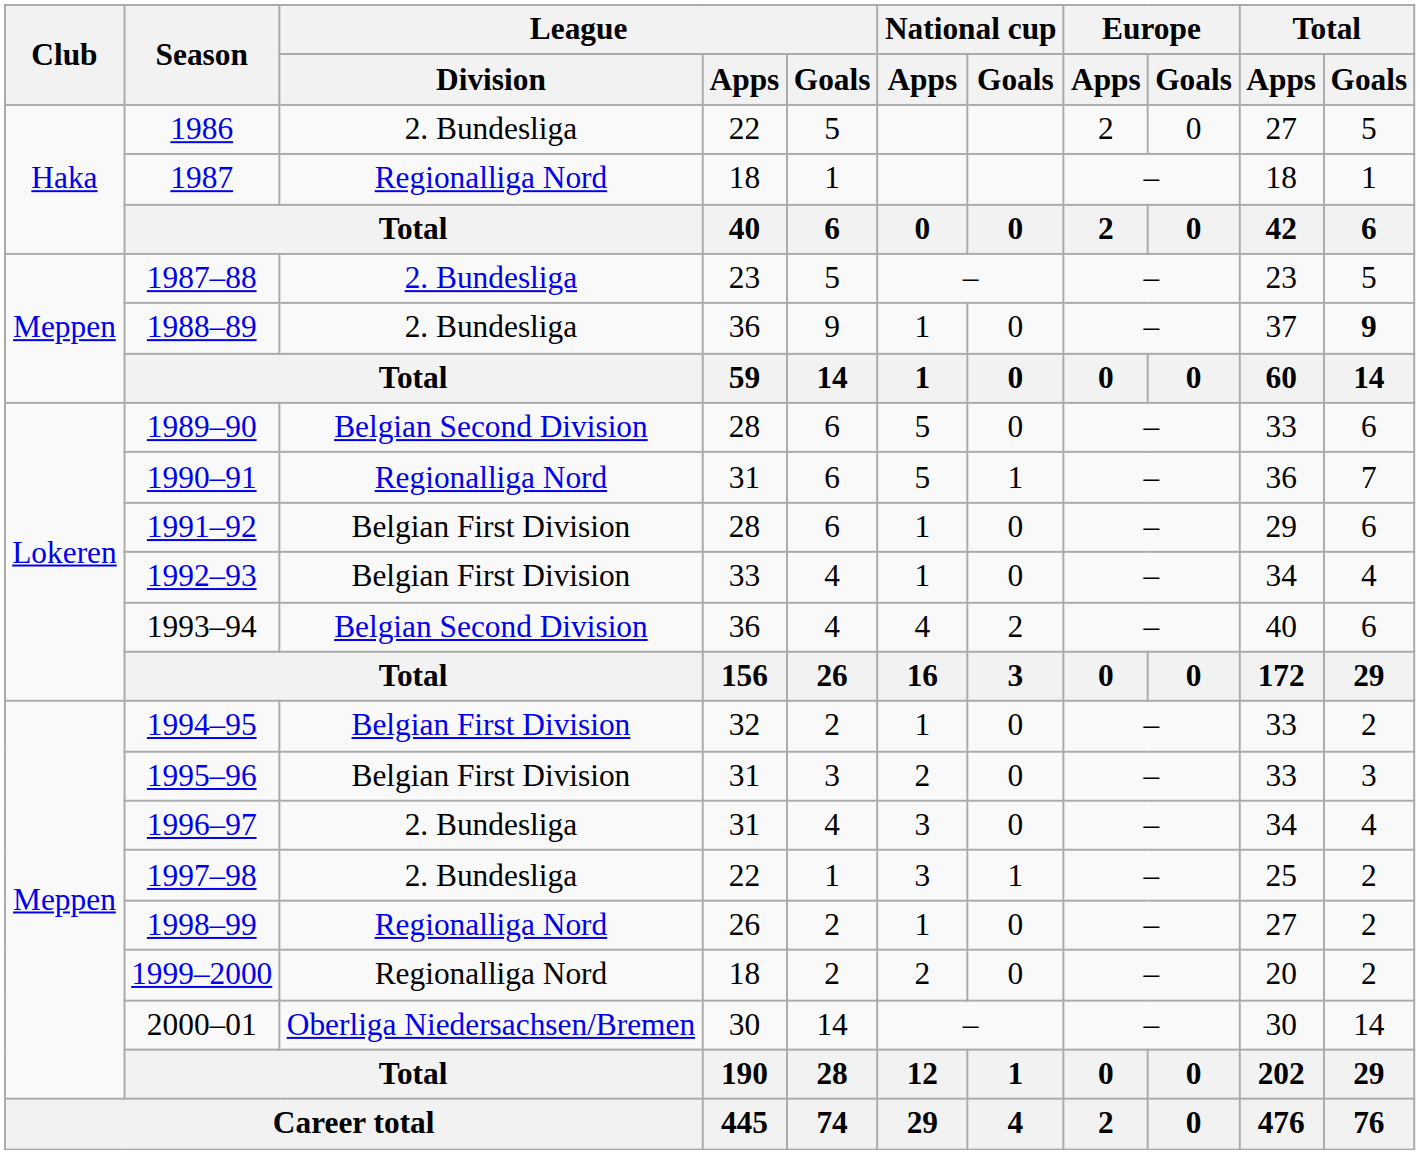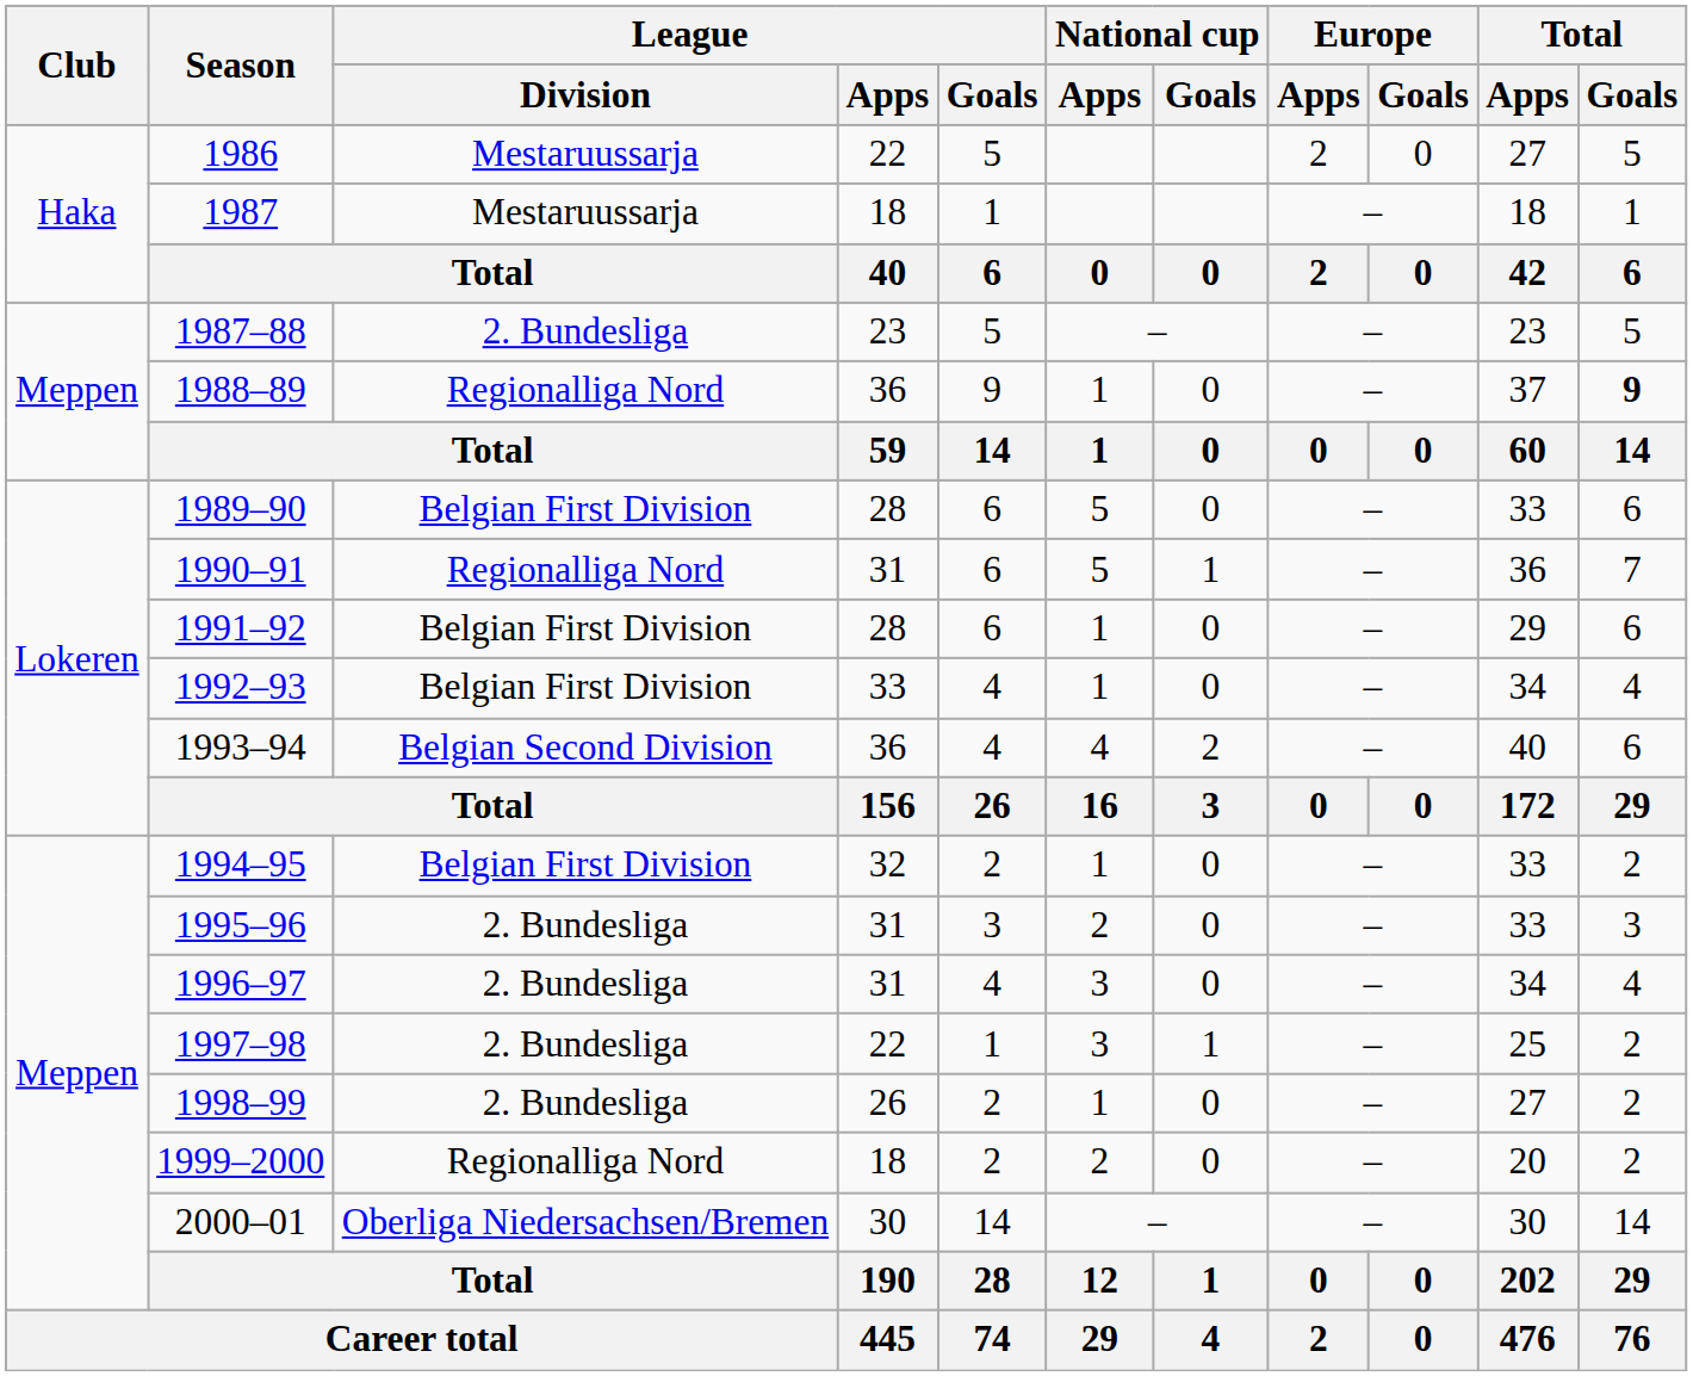 <table class="wikitable" style="text-align:center">
 <tr>
 <th rowspan="2">Club</th>
 <th rowspan="2">Season</th>
 <th colspan="3">League</th>
 <th colspan="2">National cup</th>
 <th colspan="2">Europe</th>
 <th colspan="2">Total</th>
 </tr>
 <tr>
 <th>Division</th>
 <th>Apps</th>
 <th>Goals</th>
 <th>Apps</th>
 <th>Goals</th>
 <th>Apps</th>
 <th>Goals</th>
 <th>Apps</th>
 <th>Goals</th>
 </tr>
 <tr>
 <td rowspan=3><a href='#'>Haka</a></td>
 <td><a href='#'>1986</a></td>
-<td>2. Bundesliga</td>
+<td><a href='#'>Mestaruussarja</a></td>
 <td>22</td>
 <td>5</td>
 <td></td>
 <td></td>
 <td>2</td>
 <td>0</td>
 <td>27</td>
 <td>5</td>
 </tr>
 <tr>
 <td><a href='#'>1987</a></td>
-<td><a href='#'>Regionalliga Nord</a></td>
+<td>Mestaruussarja</td>
 <td>18</td>
 <td>1</td>
 <td></td>
 <td></td>
 <td colspan=2>–</td>
 <td>18</td>
 <td>1</td>
 </tr>
 <tr>
 <th colspan=2>Total</th>
 <th>40</th>
 <th>6</th>
 <th>0</th>
 <th>0</th>
 <th>2</th>
 <th>0</th>
 <th>42</th>
 <th>6</th>
 </tr>
 <tr>
 <td rowspan=3><a href='#'>Meppen</a></td>
 <td><a href='#'>1987–88</a></td>
 <td><a href='#'>2. Bundesliga</a></td>
 <td>23</td>
 <td>5</td>
 <td colspan=2>–</td>
 <td colspan=2>–</td>
 <td>23</td>
 <td>5</td>
 </tr>
 <tr>
 <td><a href='#'>1988–89</a></td>
-<td>2. Bundesliga</td>
+<td><a href='#'>Regionalliga Nord</a></td>
 <td>36</td>
 <td>9</td>
 <td>1</td>
 <td>0</td>
 <td colspan=2>–</td>
 <td>37</td>
 <td><strong>9</strong></td>
 </tr>
 <tr>
 <th colspan=2>Total</th>
 <th>59</th>
 <th>14</th>
 <th>1</th>
 <th>0</th>
 <th>0</th>
 <th>0</th>
 <th>60</th>
 <th>14</th>
 </tr>
 <tr>
 <td rowspan=6><a href='#'>Lokeren</a></td>
 <td><a href='#'>1989–90</a></td>
-<td><a href='#'>Belgian Second Division</a></td>
+<td><a href='#'>Belgian First Division</a></td>
 <td>28</td>
 <td>6</td>
 <td>5</td>
 <td>0</td>
 <td colspan=2>–</td>
 <td>33</td>
 <td>6</td>
 </tr>
 <tr>
 <td><a href='#'>1990–91</a></td>
 <td><a href='#'>Regionalliga Nord</a></td>
 <td>31</td>
 <td>6</td>
 <td>5</td>
 <td>1</td>
 <td colspan=2>–</td>
 <td>36</td>
 <td>7</td>
 </tr>
 <tr>
 <td><a href='#'>1991–92</a></td>
 <td>Belgian First Division</td>
 <td>28</td>
 <td>6</td>
 <td>1</td>
 <td>0</td>
 <td colspan=2>–</td>
 <td>29</td>
 <td>6</td>
 </tr>
 <tr>
 <td><a href='#'>1992–93</a></td>
 <td>Belgian First Division</td>
 <td>33</td>
 <td>4</td>
 <td>1</td>
 <td>0</td>
 <td colspan=2>–</td>
 <td>34</td>
 <td>4</td>
 </tr>
 <tr>
 <td>1993–94</td>
 <td><a href='#'>Belgian Second Division</a></td>
 <td>36</td>
 <td>4</td>
 <td>4</td>
 <td>2</td>
 <td colspan=2>–</td>
 <td>40</td>
 <td>6</td>
 </tr>
 <tr>
 <th colspan=2>Total</th>
 <th>156</th>
 <th>26</th>
 <th>16</th>
 <th>3</th>
 <th>0</th>
 <th>0</th>
 <th>172</th>
 <th>29</th>
 </tr>
 <tr>
 <td rowspan=8><a href='#'>Meppen</a></td>
 <td><a href='#'>1994–95</a></td>
 <td><a href='#'>Belgian First Division</a></td>
 <td>32</td>
 <td>2</td>
 <td>1</td>
 <td>0</td>
 <td colspan=2>–</td>
 <td>33</td>
 <td>2</td>
 </tr>
 <tr>
 <td><a href='#'>1995–96</a></td>
-<td>Belgian First Division</td>
+<td>2. Bundesliga</td>
 <td>31</td>
 <td>3</td>
 <td>2</td>
 <td>0</td>
 <td colspan=2>–</td>
 <td>33</td>
 <td>3</td>
 </tr>
 <tr>
 <td><a href='#'>1996–97</a></td>
 <td>2. Bundesliga</td>
 <td>31</td>
 <td>4</td>
 <td>3</td>
 <td>0</td>
 <td colspan=2>–</td>
 <td>34</td>
 <td>4</td>
 </tr>
 <tr>
 <td><a href='#'>1997–98</a></td>
 <td>2. Bundesliga</td>
 <td>22</td>
 <td>1</td>
 <td>3</td>
 <td>1</td>
 <td colspan=2>–</td>
 <td>25</td>
 <td>2</td>
 </tr>
 <tr>
 <td><a href='#'>1998–99</a></td>
-<td><a href='#'>Regionalliga Nord</a></td>
+<td>2. Bundesliga</td>
 <td>26</td>
 <td>2</td>
 <td>1</td>
 <td>0</td>
 <td colspan=2>–</td>
 <td>27</td>
 <td>2</td>
 </tr>
 <tr>
 <td><a href='#'>1999–2000</a></td>
 <td>Regionalliga Nord</td>
 <td>18</td>
 <td>2</td>
 <td>2</td>
 <td>0</td>
 <td colspan=2>–</td>
 <td>20</td>
 <td>2</td>
 </tr>
 <tr>
 <td>2000–01</td>
 <td><a href='#'>Oberliga Niedersachsen/Bremen</a></td>
 <td>30</td>
 <td>14</td>
 <td colspan=2>–</td>
 <td colspan=2>–</td>
 <td>30</td>
 <td>14</td>
 </tr>
 <tr>
 <th colspan=2>Total</th>
 <th>190</th>
 <th>28</th>
 <th>12</th>
 <th>1</th>
 <th>0</th>
 <th>0</th>
 <th>202</th>
 <th>29</th>
 </tr>
 <tr>
 <th colspan="3">Career total</th>
 <th>445</th>
 <th>74</th>
 <th>29</th>
 <th>4</th>
 <th>2</th>
 <th>0</th>
 <th>476</th>
 <th>76</th>
 </tr>
 </table>
